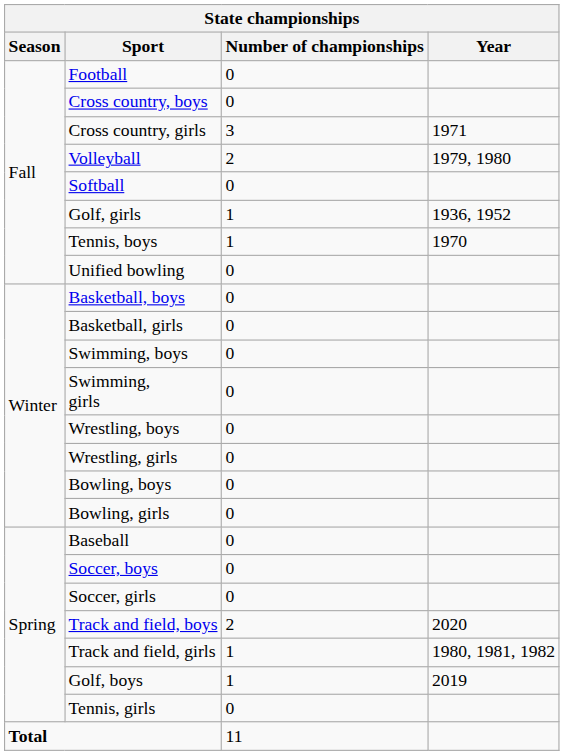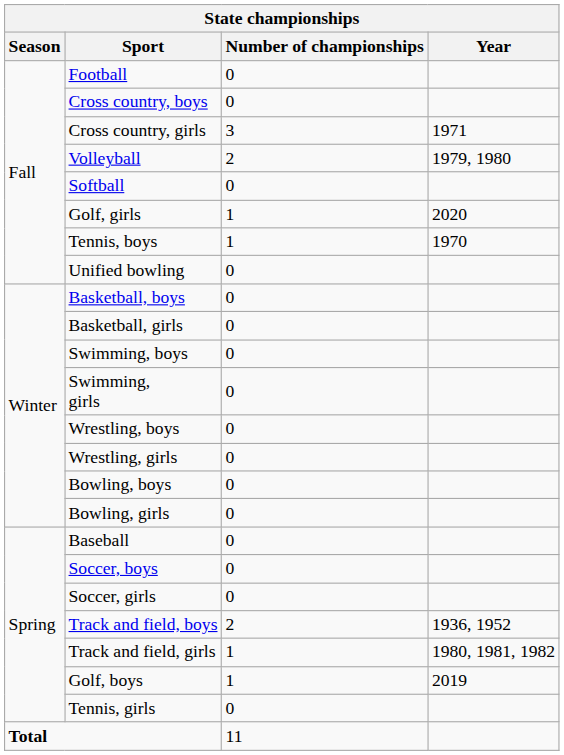 <table class="wikitable">
 <tr>
 <th colspan="4">State championships</th>
 </tr>
 <tr>
 <th>Season</th>
 <th>Sport</th>
 <th>Number of championships</th>
 <th>Year</th>
 </tr>
 <tr>
 <td rowspan="8">Fall</td>
 <td><a href='#'>Football</a></td>
 <td>0</td>
 <td></td>
 </tr>
 <tr>
 <td><a href='#'>Cross country, boys</a></td>
 <td>0</td>
 <td></td>
 </tr>
 <tr>
 <td>Cross country, girls</td>
 <td>3</td>
 <td>1971</td>
 </tr>
 <tr>
 <td><a href='#'>Volleyball</a></td>
 <td>2</td>
 <td>1979, 1980</td>
 </tr>
 <tr>
 <td><a href='#'>Softball</a></td>
 <td>0</td>
 <td></td>
 </tr>
 <tr>
 <td>Golf, girls</td>
 <td>1</td>
-<td>1936, 1952</td>
+<td>2020</td>
 </tr>
 <tr>
 <td>Tennis, boys</td>
 <td>1</td>
 <td>1970</td>
 </tr>
 <tr>
 <td>Unified bowling</td>
 <td>0</td>
 <td></td>
 </tr>
 <tr>
 <td rowspan="8">Winter</td>
 <td><a href='#'>Basketball, boys</a></td>
 <td>0</td>
 <td></td>
 </tr>
 <tr>
 <td>Basketball, girls</td>
 <td>0</td>
 <td></td>
 </tr>
 <tr>
 <td>Swimming, boys</td>
 <td>0</td>
 <td></td>
 </tr>
 <tr>
 <td>Swimming,<br>girls</td>
 <td>0</td>
 <td></td>
 </tr>
 <tr>
 <td>Wrestling, boys</td>
 <td>0</td>
 <td></td>
 </tr>
 <tr>
 <td>Wrestling, girls</td>
 <td>0</td>
 <td></td>
 </tr>
 <tr>
 <td>Bowling, boys</td>
 <td>0</td>
 <td></td>
 </tr>
 <tr>
 <td>Bowling, girls</td>
 <td>0</td>
 <td></td>
 </tr>
 <tr>
 <td rowspan="7">Spring</td>
 <td>Baseball</td>
 <td>0</td>
 <td></td>
 </tr>
 <tr>
 <td><a href='#'>Soccer, boys</a></td>
 <td>0</td>
 <td></td>
 </tr>
 <tr>
 <td>Soccer, girls</td>
 <td>0</td>
 <td></td>
 </tr>
 <tr>
 <td><a href='#'>Track and field, boys</a></td>
 <td>2</td>
-<td>2020</td>
+<td>1936, 1952</td>
 </tr>
 <tr>
 <td>Track and field, girls</td>
 <td>1</td>
 <td>1980, 1981, 1982</td>
 </tr>
 <tr>
 <td>Golf, boys</td>
 <td>1</td>
 <td>2019</td>
 </tr>
 <tr>
 <td>Tennis, girls</td>
 <td>0</td>
 <td></td>
 </tr>
 <tr>
 <td colspan="2"><strong>Total</strong></td>
 <td>11</td>
 <td></td>
 </tr>
 </table>
